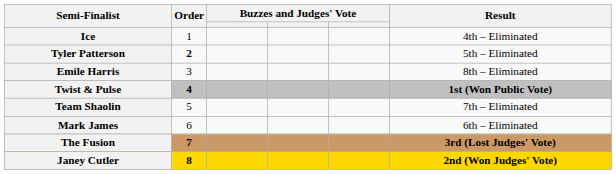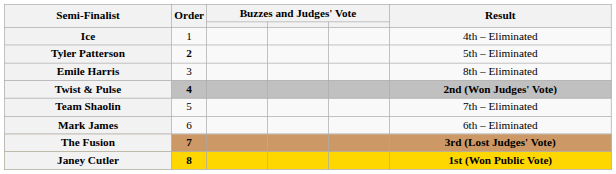 <table class="wikitable plainrowheaders sortable" style="text-align:center;">
 <tr>
 <th scope="col" rowspan=2 class="unsortable" style="width:17em;">Semi-Finalist</th>
 <th scope="col" rowspan=2 style="width:1em;">Order</th>
 <th scope="col" colspan=3 class="unsortable" style="width:18em;">Buzzes and Judges' Vote</th>
 <th scope="col" rowspan=2 style="width:23em;">Result</th>
 </tr>
 <tr>
 <th scope="col" class="unsortable" style="width:6em;"></th>
 <th scope="col" class="unsortable" style="width:6em;"></th>
 <th scope="col" class="unsortable" style="width:6em;"></th>
 </tr>
 <tr>
 <th scope="row">Ice</th>
 <td>1</td>
 <td style="text-align:center;"></td>
 <td style="text-align:center;"></td>
 <td style="text-align:center;"></td>
 <td>4th – Eliminated</td>
 </tr>
 <tr>
 <th scope="row">Tyler Patterson</th>
 <td><strong>2</strong></td>
 <td style="text-align:center;"></td>
 <td style="text-align:center;"></td>
 <td style="text-align:center;"></td>
 <td>5th – Eliminated</td>
 </tr>
 <tr>
 <th scope="row">Emile Harris</th>
 <td>3</td>
 <td style="text-align:center;"></td>
 <td style="text-align:center;"></td>
 <td style="text-align:center;"></td>
 <td>8th – Eliminated</td>
 </tr>
 <tr bgcolor=silver>
 <th scope="row"><strong>Twist & Pulse</strong></th>
 <td><strong>4</strong></td>
 <td style="text-align:center;"></td>
 <td style="text-align:center;"></td>
 <td style="text-align:center;"></td>
-<td><strong>1st (Won Public Vote)</strong></td>
+<td><strong>2nd (Won Judges' Vote)</strong></td>
 </tr>
 <tr>
 <th scope="row">Team Shaolin</th>
 <td>5</td>
 <td style="text-align:center;"></td>
 <td style="text-align:center;"></td>
 <td style="text-align:center;"></td>
 <td>7th – Eliminated</td>
 </tr>
 <tr>
 <th scope="row">Mark James</th>
 <td>6</td>
 <td style="text-align:center;"></td>
 <td style="text-align:center;"></td>
 <td style="text-align:center;"></td>
 <td>6th – Eliminated</td>
 </tr>
 <tr bgcolor=#c96>
 <th scope="row"><strong>The Fusion</strong></th>
 <td><strong>7</strong></td>
 <td style="text-align:center;"></td>
 <td style="text-align:center;"></td>
 <td style="text-align:center;"></td>
 <td><strong>3rd (Lost Judges' Vote)</strong></td>
 </tr>
 <tr bgcolor=gold>
 <th scope="row"><strong>Janey Cutler</strong></th>
 <td><strong>8</strong></td>
 <td style="text-align:center;"></td>
 <td style="text-align:center;"></td>
 <td style="text-align:center;"></td>
-<td><strong>2nd (Won Judges' Vote)</strong></td>
+<td><strong>1st (Won Public Vote)</strong></td>
 </tr>
 </table>
